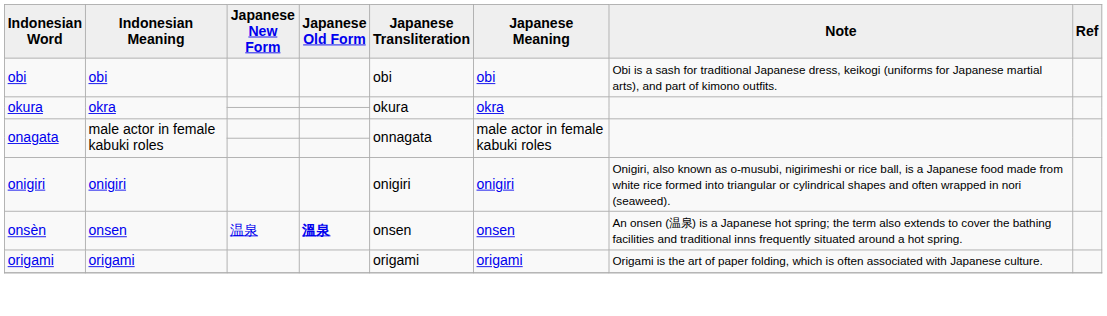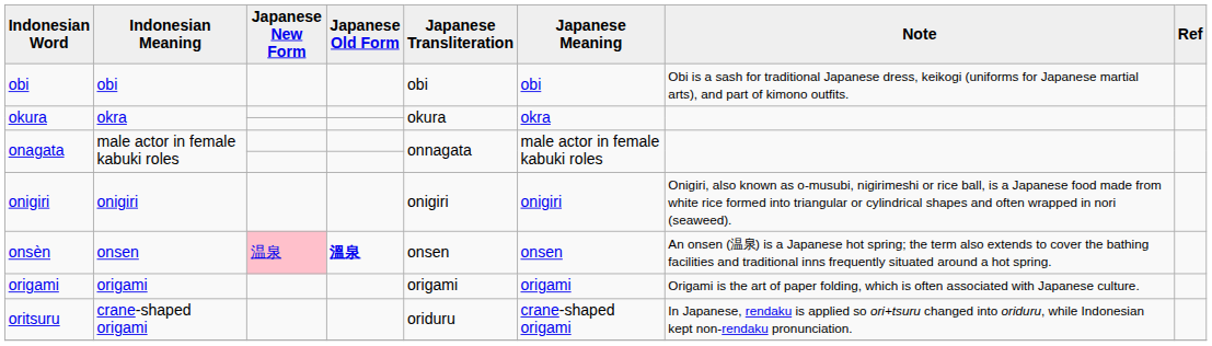 <table class="wikitable">
 <tr>
 <th style="background:#efefef;">Indonesian <br>Word</th>
 <th style="background:#efefef;">Indonesian <br>Meaning</th>
 <th style="background:#efefef;">Japanese <br><a href='#'>New Form</a></th>
 <th style="background:#efefef;">Japanese <br><a href='#'>Old Form</a></th>
 <th style="background:#efefef;">Japanese <br>Transliteration</th>
 <th style="background:#efefef;">Japanese <br>Meaning</th>
 <th style="background:#efefef;">Note</th>
 <th style="background:#efefef;">Ref</th>
 </tr>
 <tr>
 <td><a href='#'>obi</a></td>
 <td><a href='#'>obi</a></td>
 <td></td>
 <td></td>
 <td>obi</td>
 <td><a href='#'>obi</a></td>
 <td><small>Obi is a sash for traditional Japanese dress, keikogi (uniforms for Japanese martial arts), and part of kimono outfits.</small></td>
 <td></td>
 </tr>
 <tr>
 <td rowspan="2"><a href='#'>okura</a></td>
 <td rowspan="2"><a href='#'>okra</a></td>
 <td></td>
 <td></td>
 <td rowspan="2">okura</td>
 <td rowspan="2"><a href='#'>okra</a></td>
 <td rowspan="2"></td>
 <td rowspan="2"></td>
 </tr>
 <tr>
 <td></td>
 <td></td>
 </tr>
 <tr>
 <td rowspan="2"><a href='#'>onagata</a></td>
 <td rowspan="2">male actor in female kabuki roles</td>
 <td></td>
 <td></td>
 <td rowspan="2">onnagata</td>
 <td rowspan="2">male actor in female kabuki roles</td>
 <td rowspan="2"></td>
 <td rowspan="2"></td>
 </tr>
 <tr>
 <td></td>
 <td></td>
 </tr>
 <tr>
 <td><a href='#'>onigiri</a></td>
 <td><a href='#'>onigiri</a></td>
 <td></td>
 <td></td>
 <td>onigiri</td>
 <td><a href='#'>onigiri</a></td>
 <td><small>Onigiri, also known as o-musubi, nigirimeshi or rice ball, is a Japanese food made from white rice formed into triangular or cylindrical shapes and often wrapped in nori (seaweed). </small></td>
 <td></td>
 </tr>
 <tr>
 <td><a href='#'>onsèn</a></td>
 <td><a href='#'>onsen</a></td>
-<td><a href='#'>温泉</a></td>
+<td style="background: pink;"><a href='#'>温泉</a></td>
 <td><strong><a href='#'>溫泉</a></strong></td>
 <td>onsen</td>
 <td><a href='#'>onsen</a></td>
 <td><small>An onsen  (温泉) is a Japanese hot spring; the term also extends to cover the bathing facilities and traditional inns frequently situated around a hot spring.</small></td>
 <td></td>
 </tr>
 <tr>
 <td><a href='#'>origami</a></td>
 <td><a href='#'>origami</a></td>
 <td></td>
 <td></td>
 <td>origami</td>
 <td><a href='#'>origami</a></td>
 <td><small>Origami is the art of paper folding, which is often associated with Japanese culture.</small></td>
 <td></td>
 </tr>
 <tr>
+<td><a href='#'>oritsuru</a></td>
+<td><a href='#'>crane</a>-shaped <a href='#'>origami</a></td>
+<td></td>
+<td></td>
+<td>oriduru</td>
+<td><a href='#'>crane</a>-shaped <a href='#'>origami</a></td>
+<td><small>In Japanese, <a href='#'>rendaku</a> is applied so <em>ori+tsuru</em> changed into <em>oriduru</em>, while Indonesian kept non-<a href='#'>rendaku</a> pronunciation.</small></td>
+<td></td>
+</tr>
+<tr>
 </tr>
 </table>
